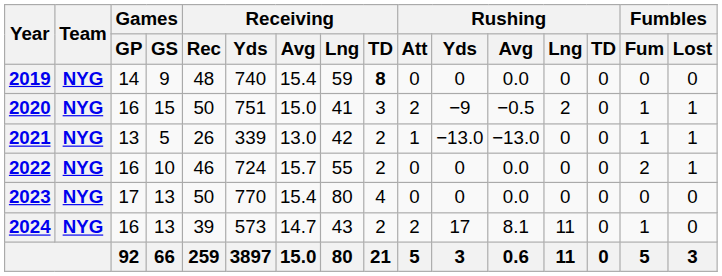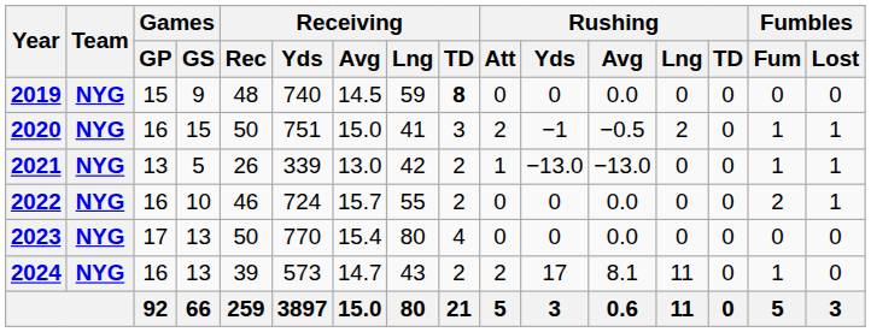 <table class="wikitable" style="text-align:center;">
 <tr>
 <th rowspan="2">Year</th>
 <th rowspan="2">Team</th>
 <th colspan="2">Games</th>
 <th colspan="5">Receiving</th>
 <th colspan="5">Rushing</th>
 <th colspan="2">Fumbles</th>
 </tr>
 <tr>
 <th>GP</th>
 <th>GS</th>
 <th>Rec</th>
 <th>Yds</th>
 <th>Avg</th>
 <th>Lng</th>
 <th>TD</th>
 <th>Att</th>
 <th>Yds</th>
 <th>Avg</th>
 <th>Lng</th>
 <th>TD</th>
 <th>Fum</th>
 <th>Lost</th>
 </tr>
 <tr>
 <th><a href='#'>2019</a></th>
 <th><a href='#'>NYG</a></th>
-<td>14</td>
+<td>15</td>
 <td>9</td>
 <td>48</td>
 <td>740</td>
-<td>15.4</td>
+<td>14.5</td>
 <td>59</td>
 <td><strong>8</strong></td>
 <td>0</td>
 <td>0</td>
 <td>0.0</td>
 <td>0</td>
 <td>0</td>
 <td>0</td>
 <td>0</td>
 </tr>
 <tr>
 <th><a href='#'>2020</a></th>
 <th><a href='#'>NYG</a></th>
 <td>16</td>
 <td>15</td>
 <td>50</td>
 <td>751</td>
 <td>15.0</td>
 <td>41</td>
 <td>3</td>
 <td>2</td>
-<td>−9</td>
+<td>−1</td>
 <td>−0.5</td>
 <td>2</td>
 <td>0</td>
 <td>1</td>
 <td>1</td>
 </tr>
 <tr>
 <th><a href='#'>2021</a></th>
 <th><a href='#'>NYG</a></th>
 <td>13</td>
 <td>5</td>
 <td>26</td>
 <td>339</td>
 <td>13.0</td>
 <td>42</td>
 <td>2</td>
 <td>1</td>
 <td>−13.0</td>
 <td>−13.0</td>
 <td>0</td>
 <td>0</td>
 <td>1</td>
 <td>1</td>
 </tr>
 <tr>
 <th><a href='#'>2022</a></th>
 <th><a href='#'>NYG</a></th>
 <td>16</td>
 <td>10</td>
 <td>46</td>
 <td>724</td>
 <td>15.7</td>
 <td>55</td>
 <td>2</td>
 <td>0</td>
 <td>0</td>
 <td>0.0</td>
 <td>0</td>
 <td>0</td>
 <td>2</td>
 <td>1</td>
 </tr>
 <tr>
 <th><a href='#'>2023</a></th>
 <th><a href='#'>NYG</a></th>
 <td>17</td>
 <td>13</td>
 <td>50</td>
 <td>770</td>
 <td>15.4</td>
 <td>80</td>
 <td>4</td>
 <td>0</td>
 <td>0</td>
 <td>0.0</td>
 <td>0</td>
 <td>0</td>
 <td>0</td>
 <td>0</td>
 </tr>
 <tr>
 <th><a href='#'>2024</a></th>
 <th><a href='#'>NYG</a></th>
 <td>16</td>
 <td>13</td>
 <td>39</td>
 <td>573</td>
 <td>14.7</td>
 <td>43</td>
 <td>2</td>
 <td>2</td>
 <td>17</td>
 <td>8.1</td>
 <td>11</td>
 <td>0</td>
 <td>1</td>
 <td>0</td>
 </tr>
 <tr>
 <th colspan="2"></th>
 <th>92</th>
 <th>66</th>
 <th>259</th>
 <th>3897</th>
 <th>15.0</th>
 <th>80</th>
 <th>21</th>
 <th>5</th>
 <th>3</th>
 <th>0.6</th>
 <th>11</th>
 <th>0</th>
 <th>5</th>
 <th>3</th>
 </tr>
 </table>
